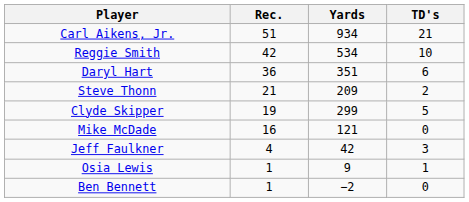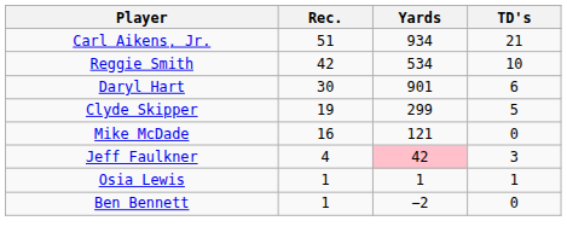 <table class="wikitable sortable">
 <tr>
 <th bgcolor="#DDDDFF" width="26%">Player</th>
 <th bgcolor="#DDDDFF" width="9%">Rec.</th>
 <th bgcolor="#DDDDFF" width="9%">Yards</th>
 <th bgcolor="#DDDDFF" width="9%">TD's</th>
 </tr>
 <tr align="center">
 <td><a href='#'>Carl Aikens, Jr.</a></td>
 <td>51</td>
 <td>934</td>
 <td>21</td>
 </tr>
 <tr align="center">
 <td><a href='#'>Reggie Smith</a></td>
 <td>42</td>
 <td>534</td>
 <td>10</td>
 </tr>
 <tr align="center">
 <td><a href='#'>Daryl Hart</a></td>
-<td>36</td>
-<td>351</td>
+<td>30</td>
+<td>901</td>
 <td>6</td>
-</tr>
-<tr align="center">
-<td><a href='#'>Steve Thonn</a></td>
-<td>21</td>
-<td>209</td>
-<td>2</td>
 </tr>
 <tr align="center">
 <td><a href='#'>Clyde Skipper</a></td>
 <td>19</td>
 <td>299</td>
 <td>5</td>
 </tr>
 <tr align="center">
 <td><a href='#'>Mike McDade</a></td>
 <td>16</td>
 <td>121</td>
 <td>0</td>
 </tr>
 <tr align="center">
 <td><a href='#'>Jeff Faulkner</a></td>
 <td>4</td>
-<td>42</td>
+<td style="background: pink;">42</td>
 <td>3</td>
 </tr>
 <tr align="center">
 <td><a href='#'>Osia Lewis</a></td>
 <td>1</td>
-<td>9</td>
+<td>1</td>
 <td>1</td>
 </tr>
 <tr align="center">
 <td><a href='#'>Ben Bennett</a></td>
 <td>1</td>
 <td>−2</td>
 <td>0</td>
 </tr>
 </table>
